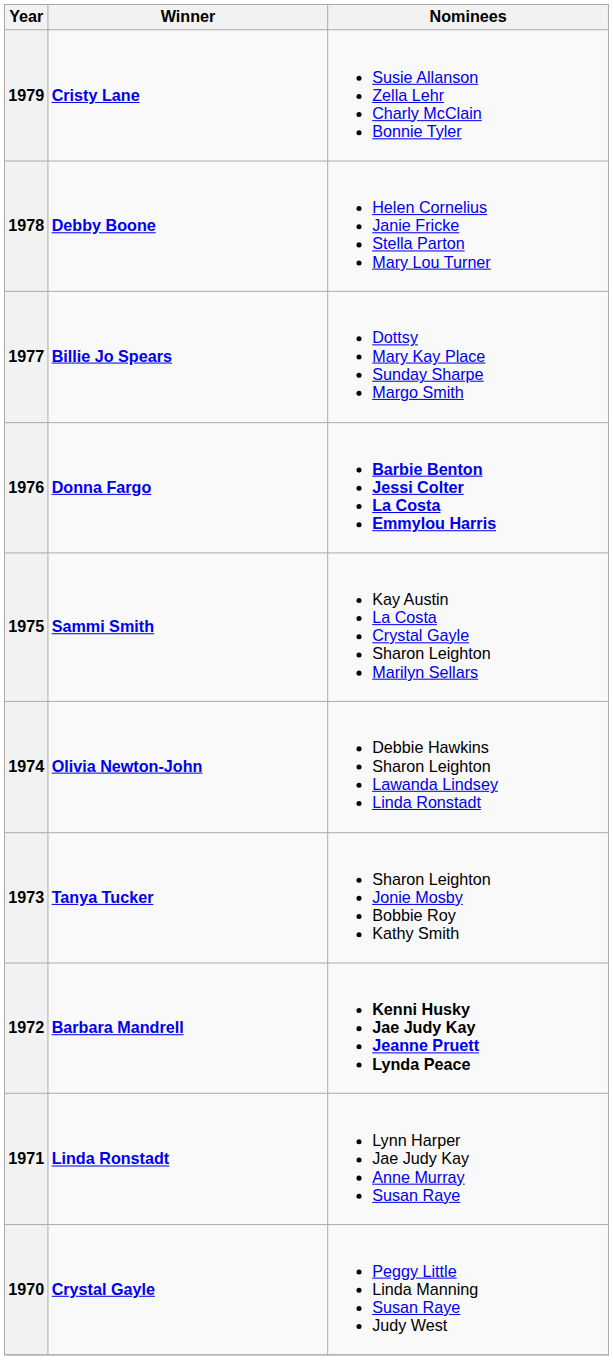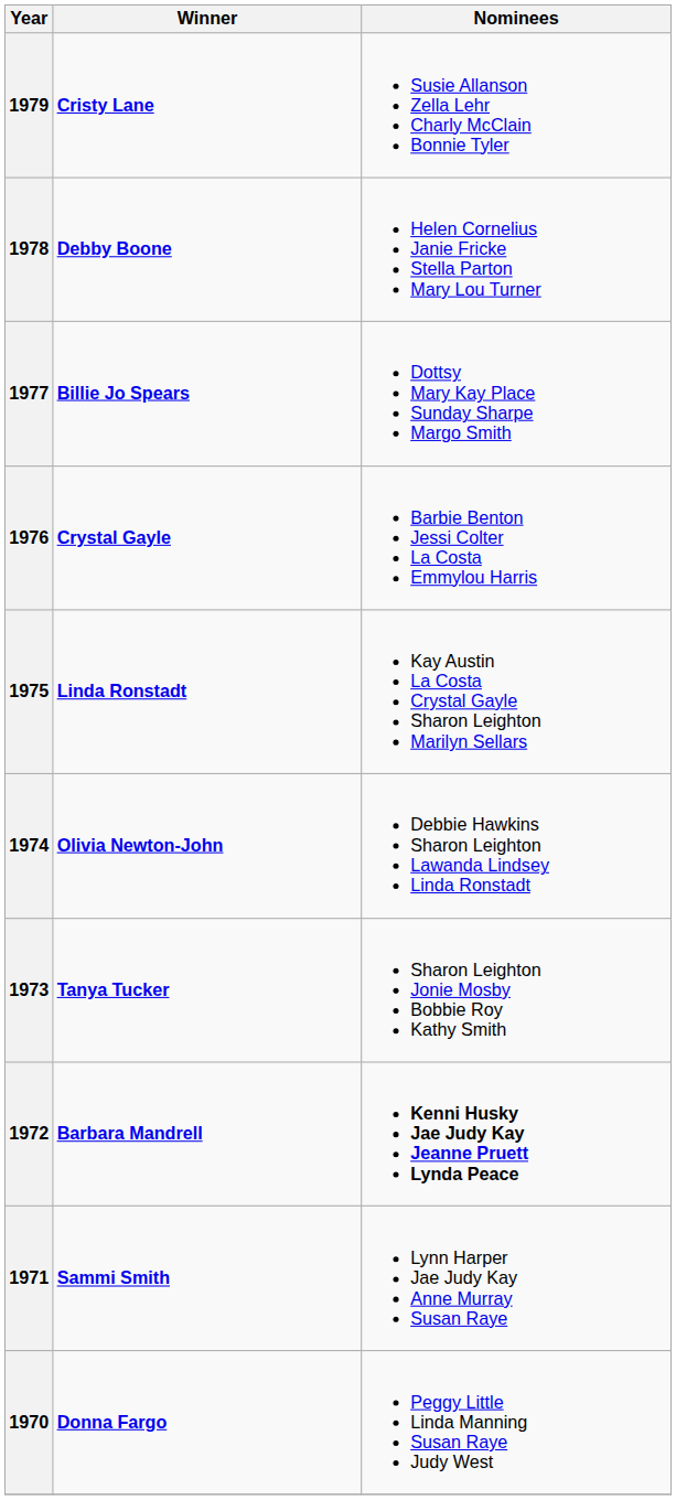 <table class="wikitable sortable">
 <tr>
 <th width="30px">Year</th>
 <th width="270px">Winner</th>
 <th width="270px">Nominees</th>
 </tr>
 <tr>
 <th>1979</th>
 <td> <strong><a href='#'>Cristy Lane</a></strong></td>
 <td><br><ul><li><a href='#'>Susie Allanson</a></li><li><a href='#'>Zella Lehr</a></li><li><a href='#'>Charly McClain</a></li><li><a href='#'>Bonnie Tyler</a></li></ul></td>
 </tr>
 <tr>
 <th>1978</th>
 <td> <strong><a href='#'>Debby Boone</a></strong></td>
 <td><br><ul><li><a href='#'>Helen Cornelius</a></li><li><a href='#'>Janie Fricke</a></li><li><a href='#'>Stella Parton</a></li><li><a href='#'>Mary Lou Turner</a></li></ul></td>
 </tr>
 <tr>
 <th>1977</th>
 <td> <strong><a href='#'>Billie Jo Spears</a></strong></td>
 <td><br><ul><li><a href='#'>Dottsy</a></li><li><a href='#'>Mary Kay Place</a></li><li><a href='#'>Sunday Sharpe</a></li><li><a href='#'>Margo Smith</a></li></ul></td>
 </tr>
 <tr>
 <th>1976</th>
-<td> <strong><a href='#'>Donna Fargo</a></strong></td>
-<td><strong><br><ul><li><a href='#'>Barbie Benton</a></li><li><a href='#'>Jessi Colter</a></li><li><a href='#'>La Costa</a></li><li><a href='#'>Emmylou Harris</a></li></ul></strong></td>
+<td> <strong><a href='#'>Crystal Gayle</a></strong></td>
+<td><br><ul><li><a href='#'>Barbie Benton</a></li><li><a href='#'>Jessi Colter</a></li><li><a href='#'>La Costa</a></li><li><a href='#'>Emmylou Harris</a></li></ul></td>
 </tr>
 <tr>
 <th>1975</th>
-<td> <strong><a href='#'>Sammi Smith</a></strong></td>
+<td> <strong><a href='#'>Linda Ronstadt</a></strong></td>
 <td><br><ul><li>Kay Austin</li><li><a href='#'>La Costa</a></li><li><a href='#'>Crystal Gayle</a></li><li>Sharon Leighton</li><li><a href='#'>Marilyn Sellars</a></li></ul></td>
 </tr>
 <tr>
 <th>1974</th>
 <td> <strong><a href='#'>Olivia Newton-John</a></strong></td>
 <td><br><ul><li>Debbie Hawkins</li><li>Sharon Leighton</li><li><a href='#'>Lawanda Lindsey</a></li><li><a href='#'>Linda Ronstadt</a></li></ul></td>
 </tr>
 <tr>
 <th>1973</th>
 <td> <strong><a href='#'>Tanya Tucker</a></strong></td>
 <td><br><ul><li>Sharon Leighton</li><li><a href='#'>Jonie Mosby</a></li><li>Bobbie Roy</li><li>Kathy Smith</li></ul></td>
 </tr>
 <tr>
 <th>1972</th>
 <td> <strong><a href='#'>Barbara Mandrell</a></strong></td>
 <td><strong><br><ul><li>Kenni Husky</li><li>Jae Judy Kay</li><li><a href='#'>Jeanne Pruett</a></li><li>Lynda Peace</li></ul></strong></td>
 </tr>
 <tr>
 <th>1971</th>
-<td> <strong><a href='#'>Linda Ronstadt</a></strong></td>
+<td> <strong><a href='#'>Sammi Smith</a></strong></td>
 <td><br><ul><li>Lynn Harper</li><li>Jae Judy Kay</li><li><a href='#'>Anne Murray</a></li><li><a href='#'>Susan Raye</a></li></ul></td>
 </tr>
 <tr>
 <th>1970</th>
-<td> <strong><a href='#'>Crystal Gayle</a></strong></td>
+<td> <strong><a href='#'>Donna Fargo</a></strong></td>
 <td><br><ul><li><a href='#'>Peggy Little</a></li><li>Linda Manning</li><li><a href='#'>Susan Raye</a></li><li>Judy West</li></ul></td>
 </tr>
 <tr>
 </tr>
 </table>
